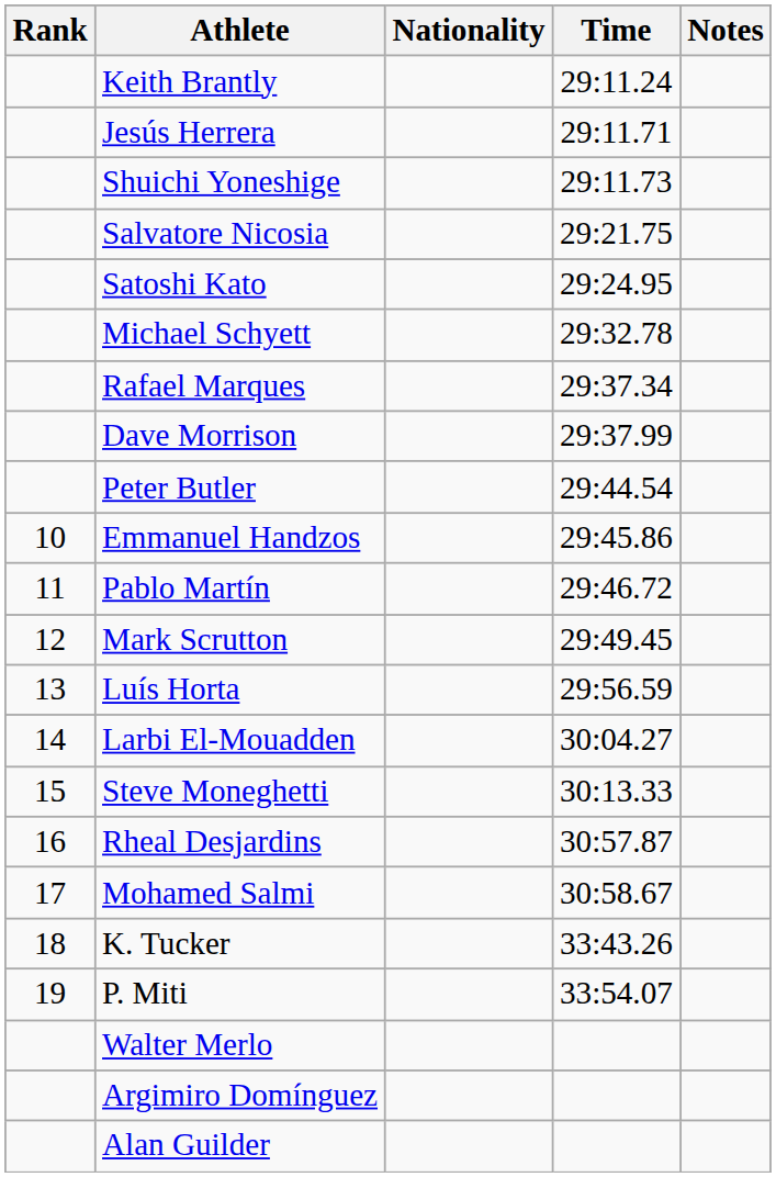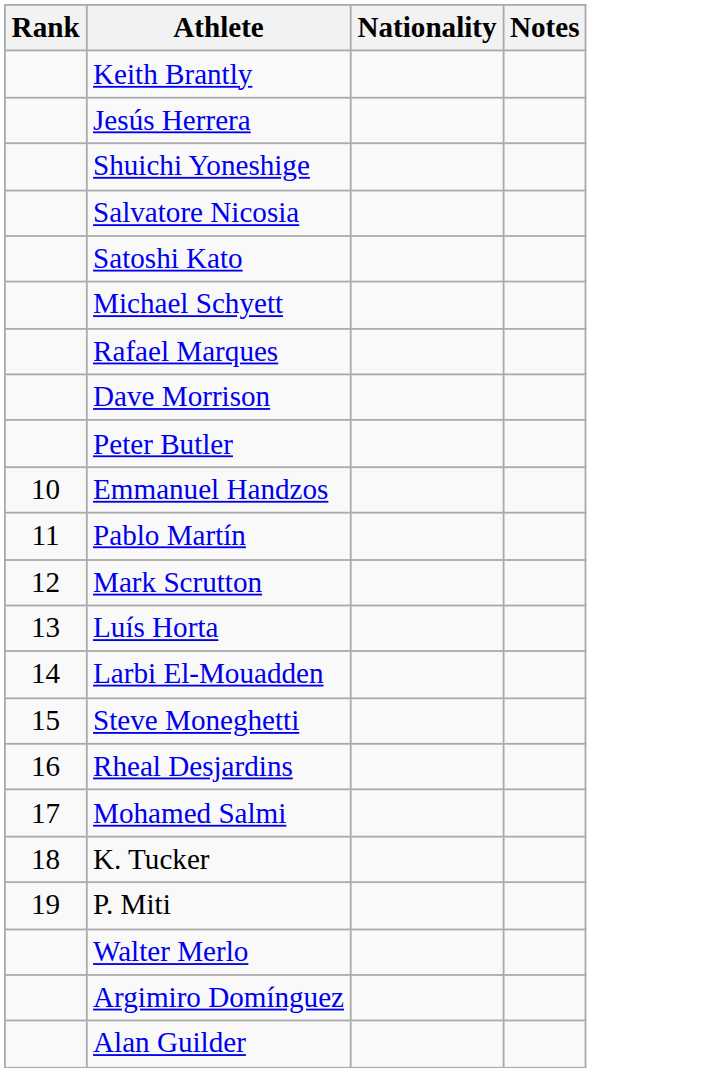 <table class="wikitable sortable" style="text-align:center">
 <tr>
 <th>Rank</th>
 <th>Athlete</th>
 <th>Nationality</th>
-<th>Time</th>
 <th>Notes</th>
 </tr>
 <tr>
 <td></td>
 <td align=left><a href='#'>Keith Brantly</a></td>
 <td align=left></td>
-<td>29:11.24</td>
 <td></td>
 </tr>
 <tr>
 <td></td>
 <td align=left><a href='#'>Jesús Herrera</a></td>
 <td align=left></td>
-<td>29:11.71</td>
 <td></td>
 </tr>
 <tr>
 <td></td>
 <td align=left><a href='#'>Shuichi Yoneshige</a></td>
 <td align=left></td>
-<td>29:11.73</td>
 <td></td>
 </tr>
 <tr>
 <td></td>
 <td align=left><a href='#'>Salvatore Nicosia</a></td>
 <td align=left></td>
-<td>29:21.75</td>
 <td></td>
 </tr>
 <tr>
 <td></td>
 <td align=left><a href='#'>Satoshi Kato</a></td>
 <td align=left></td>
-<td>29:24.95</td>
 <td></td>
 </tr>
 <tr>
 <td></td>
 <td align=left><a href='#'>Michael Schyett</a></td>
 <td align=left></td>
-<td>29:32.78</td>
 <td></td>
 </tr>
 <tr>
 <td></td>
 <td align=left><a href='#'>Rafael Marques</a></td>
 <td align=left></td>
-<td>29:37.34</td>
 <td></td>
 </tr>
 <tr>
 <td></td>
 <td align=left><a href='#'>Dave Morrison</a></td>
 <td align=left></td>
-<td>29:37.99</td>
 <td></td>
 </tr>
 <tr>
 <td></td>
 <td align=left><a href='#'>Peter Butler</a></td>
 <td align=left></td>
-<td>29:44.54</td>
 <td></td>
 </tr>
 <tr>
 <td>10</td>
 <td align=left><a href='#'>Emmanuel Handzos</a></td>
 <td align=left></td>
-<td>29:45.86</td>
 <td></td>
 </tr>
 <tr>
 <td>11</td>
 <td align=left><a href='#'>Pablo Martín</a></td>
 <td align=left></td>
-<td>29:46.72</td>
 <td></td>
 </tr>
 <tr>
 <td>12</td>
 <td align=left><a href='#'>Mark Scrutton</a></td>
 <td align=left></td>
-<td>29:49.45</td>
 <td></td>
 </tr>
 <tr>
 <td>13</td>
 <td align=left><a href='#'>Luís Horta</a></td>
 <td align=left></td>
-<td>29:56.59</td>
 <td></td>
 </tr>
 <tr>
 <td>14</td>
 <td align=left><a href='#'>Larbi El-Mouadden</a></td>
 <td align=left></td>
-<td>30:04.27</td>
 <td></td>
 </tr>
 <tr>
 <td>15</td>
 <td align=left><a href='#'>Steve Moneghetti</a></td>
 <td align=left></td>
-<td>30:13.33</td>
 <td></td>
 </tr>
 <tr>
 <td>16</td>
 <td align=left><a href='#'>Rheal Desjardins</a></td>
 <td align=left></td>
-<td>30:57.87</td>
 <td></td>
 </tr>
 <tr>
 <td>17</td>
 <td align=left><a href='#'>Mohamed Salmi</a></td>
 <td align=left></td>
-<td>30:58.67</td>
 <td></td>
 </tr>
 <tr>
 <td>18</td>
 <td align=left>K. Tucker</td>
 <td align=left></td>
-<td>33:43.26</td>
 <td></td>
 </tr>
 <tr>
 <td>19</td>
 <td align=left>P. Miti</td>
 <td align=left></td>
-<td>33:54.07</td>
 <td></td>
 </tr>
 <tr>
 <td></td>
 <td align=left><a href='#'>Walter Merlo</a></td>
 <td align=left></td>
 <td></td>
-<td></td>
 </tr>
 <tr>
 <td></td>
 <td align=left><a href='#'>Argimiro Domínguez</a></td>
 <td align=left></td>
-<td></td>
 <td></td>
 </tr>
 <tr>
 <td></td>
 <td align=left><a href='#'>Alan Guilder</a></td>
 <td align=left></td>
 <td></td>
-<td></td>
 </tr>
 </table>
